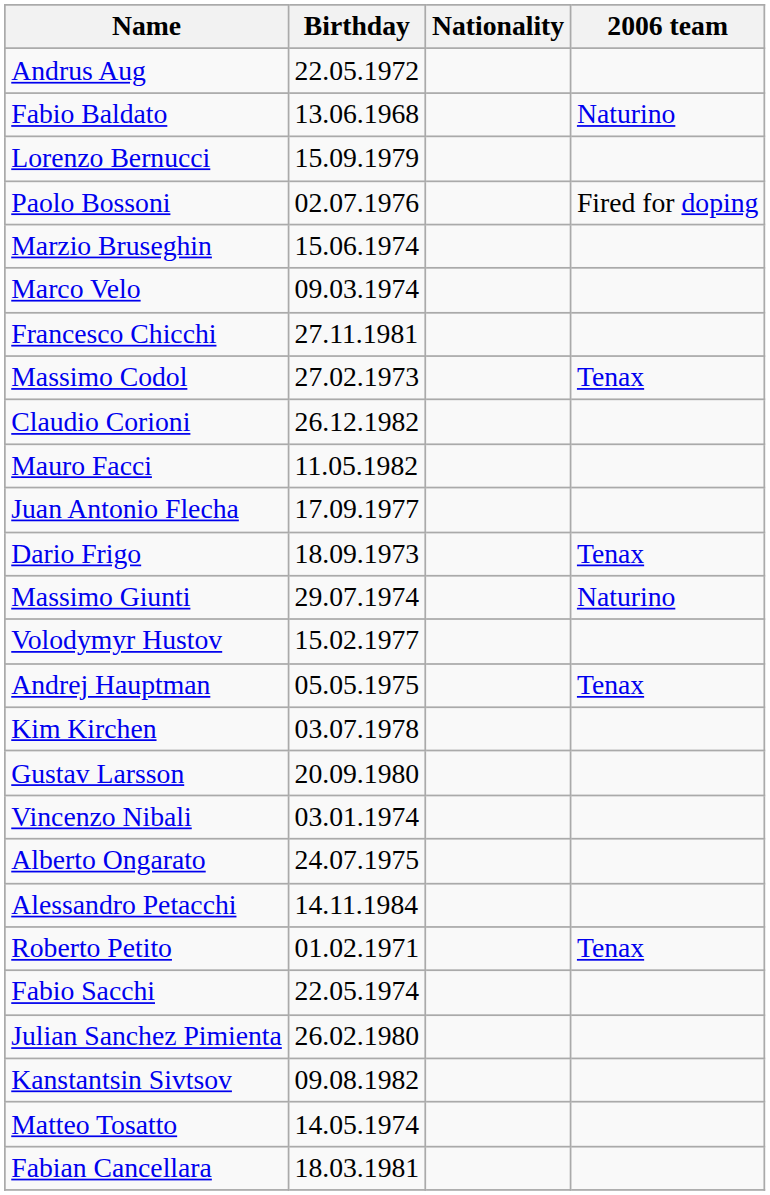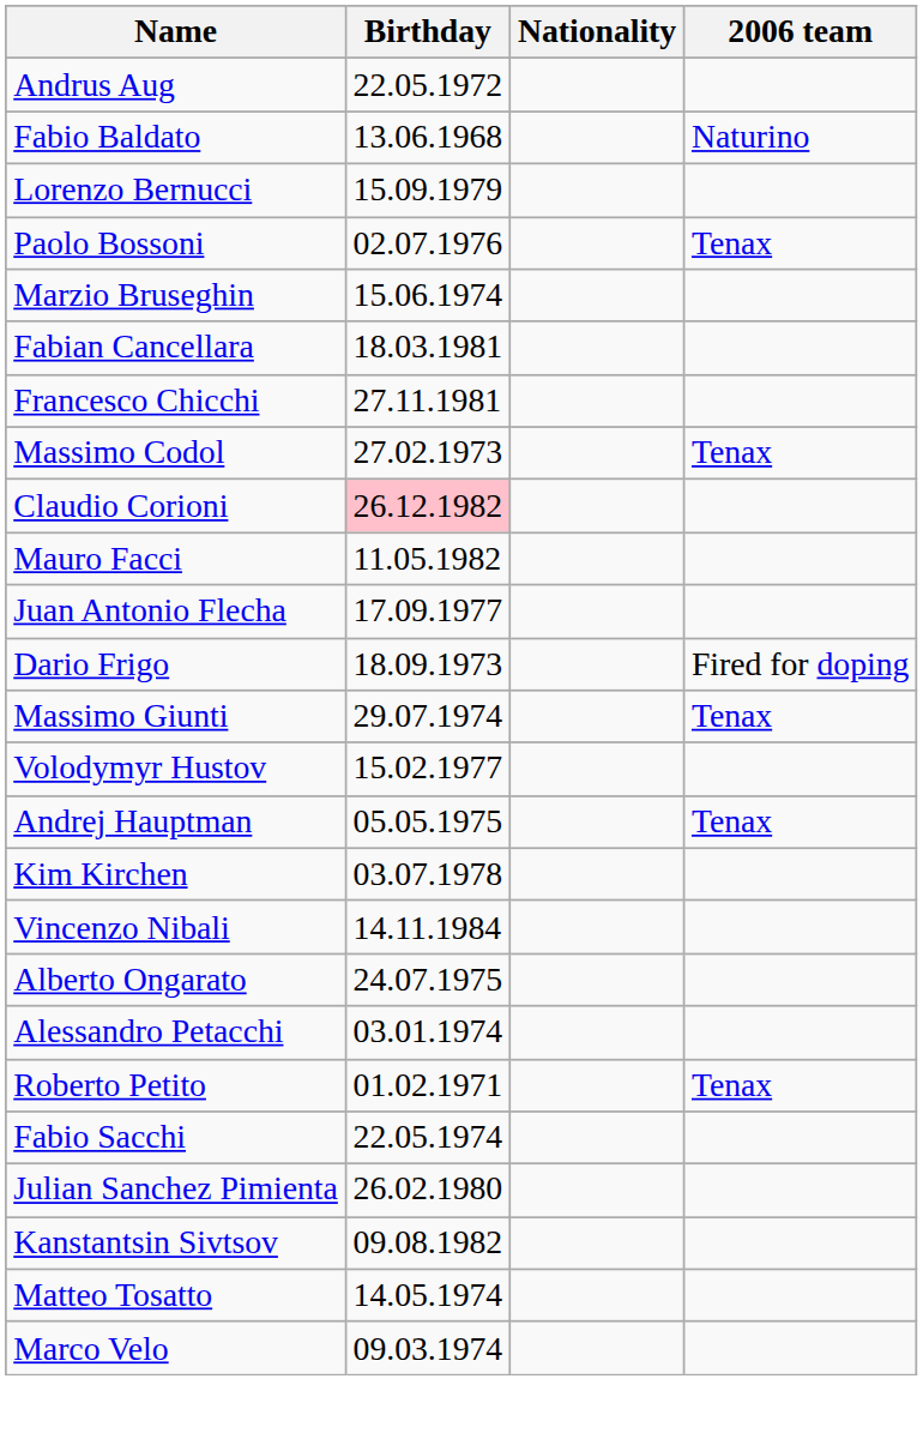 <table class="wikitable">
 <tr>
 <th>Name</th>
 <th>Birthday</th>
 <th>Nationality</th>
 <th>2006 team</th>
 </tr>
 <tr>
 <td><a href='#'>Andrus Aug</a></td>
 <td>22.05.1972</td>
 <td></td>
 <td></td>
 </tr>
 <tr>
 <td><a href='#'>Fabio Baldato</a></td>
 <td>13.06.1968</td>
 <td></td>
 <td><a href='#'>Naturino</a></td>
 </tr>
 <tr>
 <td><a href='#'>Lorenzo Bernucci</a></td>
 <td>15.09.1979</td>
 <td></td>
 <td></td>
 </tr>
 <tr>
 <td><a href='#'>Paolo Bossoni</a></td>
 <td>02.07.1976</td>
 <td></td>
-<td>Fired for <a href='#'>doping</a></td>
+<td><a href='#'>Tenax</a></td>
 </tr>
 <tr>
 <td><a href='#'>Marzio Bruseghin</a></td>
 <td>15.06.1974</td>
 <td></td>
 <td></td>
 </tr>
 <tr>
-<td><a href='#'>Marco Velo</a></td>
-<td>09.03.1974</td>
+<td><a href='#'>Fabian Cancellara</a></td>
+<td>18.03.1981</td>
 <td></td>
 <td></td>
 </tr>
 <tr>
 <td><a href='#'>Francesco Chicchi</a></td>
 <td>27.11.1981</td>
 <td></td>
 <td></td>
 </tr>
 <tr>
 <td><a href='#'>Massimo Codol</a></td>
 <td>27.02.1973</td>
 <td></td>
 <td><a href='#'>Tenax</a></td>
 </tr>
 <tr>
 <td><a href='#'>Claudio Corioni</a></td>
-<td>26.12.1982</td>
+<td style="background: pink;">26.12.1982</td>
 <td></td>
 <td></td>
 </tr>
 <tr>
 <td><a href='#'>Mauro Facci</a></td>
 <td>11.05.1982</td>
 <td></td>
 <td></td>
 </tr>
 <tr>
 <td><a href='#'>Juan Antonio Flecha</a></td>
 <td>17.09.1977</td>
 <td></td>
 <td></td>
 </tr>
 <tr>
 <td><a href='#'>Dario Frigo</a></td>
 <td>18.09.1973</td>
 <td></td>
-<td><a href='#'>Tenax</a></td>
+<td>Fired for <a href='#'>doping</a></td>
 </tr>
 <tr>
 <td><a href='#'>Massimo Giunti</a></td>
 <td>29.07.1974</td>
 <td></td>
-<td><a href='#'>Naturino</a></td>
+<td><a href='#'>Tenax</a></td>
 </tr>
 <tr>
 <td><a href='#'>Volodymyr Hustov</a></td>
 <td>15.02.1977</td>
 <td></td>
 <td></td>
 </tr>
 <tr>
 <td><a href='#'>Andrej Hauptman</a></td>
 <td>05.05.1975</td>
 <td></td>
 <td><a href='#'>Tenax</a></td>
 </tr>
 <tr>
 <td><a href='#'>Kim Kirchen</a></td>
 <td>03.07.1978</td>
 <td></td>
 <td></td>
 </tr>
 <tr>
-<td><a href='#'>Gustav Larsson</a></td>
-<td>20.09.1980</td>
-<td></td>
-<td></td>
-</tr>
-<tr>
 <td><a href='#'>Vincenzo Nibali</a></td>
-<td>03.01.1974</td>
+<td>14.11.1984</td>
 <td></td>
 <td></td>
 </tr>
 <tr>
 <td><a href='#'>Alberto Ongarato</a></td>
 <td>24.07.1975</td>
 <td></td>
 <td></td>
 </tr>
 <tr>
 <td><a href='#'>Alessandro Petacchi</a></td>
-<td>14.11.1984</td>
+<td>03.01.1974</td>
 <td></td>
 <td></td>
 </tr>
 <tr>
 <td><a href='#'>Roberto Petito</a></td>
 <td>01.02.1971</td>
 <td></td>
 <td><a href='#'>Tenax</a></td>
 </tr>
 <tr>
 <td><a href='#'>Fabio Sacchi</a></td>
 <td>22.05.1974</td>
 <td></td>
 <td></td>
 </tr>
 <tr>
 <td><a href='#'>Julian Sanchez Pimienta</a></td>
 <td>26.02.1980</td>
 <td></td>
 <td></td>
 </tr>
 <tr>
 <td><a href='#'>Kanstantsin Sivtsov</a></td>
 <td>09.08.1982</td>
 <td></td>
 <td></td>
 </tr>
 <tr>
 <td><a href='#'>Matteo Tosatto</a></td>
 <td>14.05.1974</td>
 <td></td>
 <td></td>
 </tr>
 <tr>
-<td><a href='#'>Fabian Cancellara</a></td>
-<td>18.03.1981</td>
+<td><a href='#'>Marco Velo</a></td>
+<td>09.03.1974</td>
 <td></td>
 <td></td>
 </tr>
 </table>
